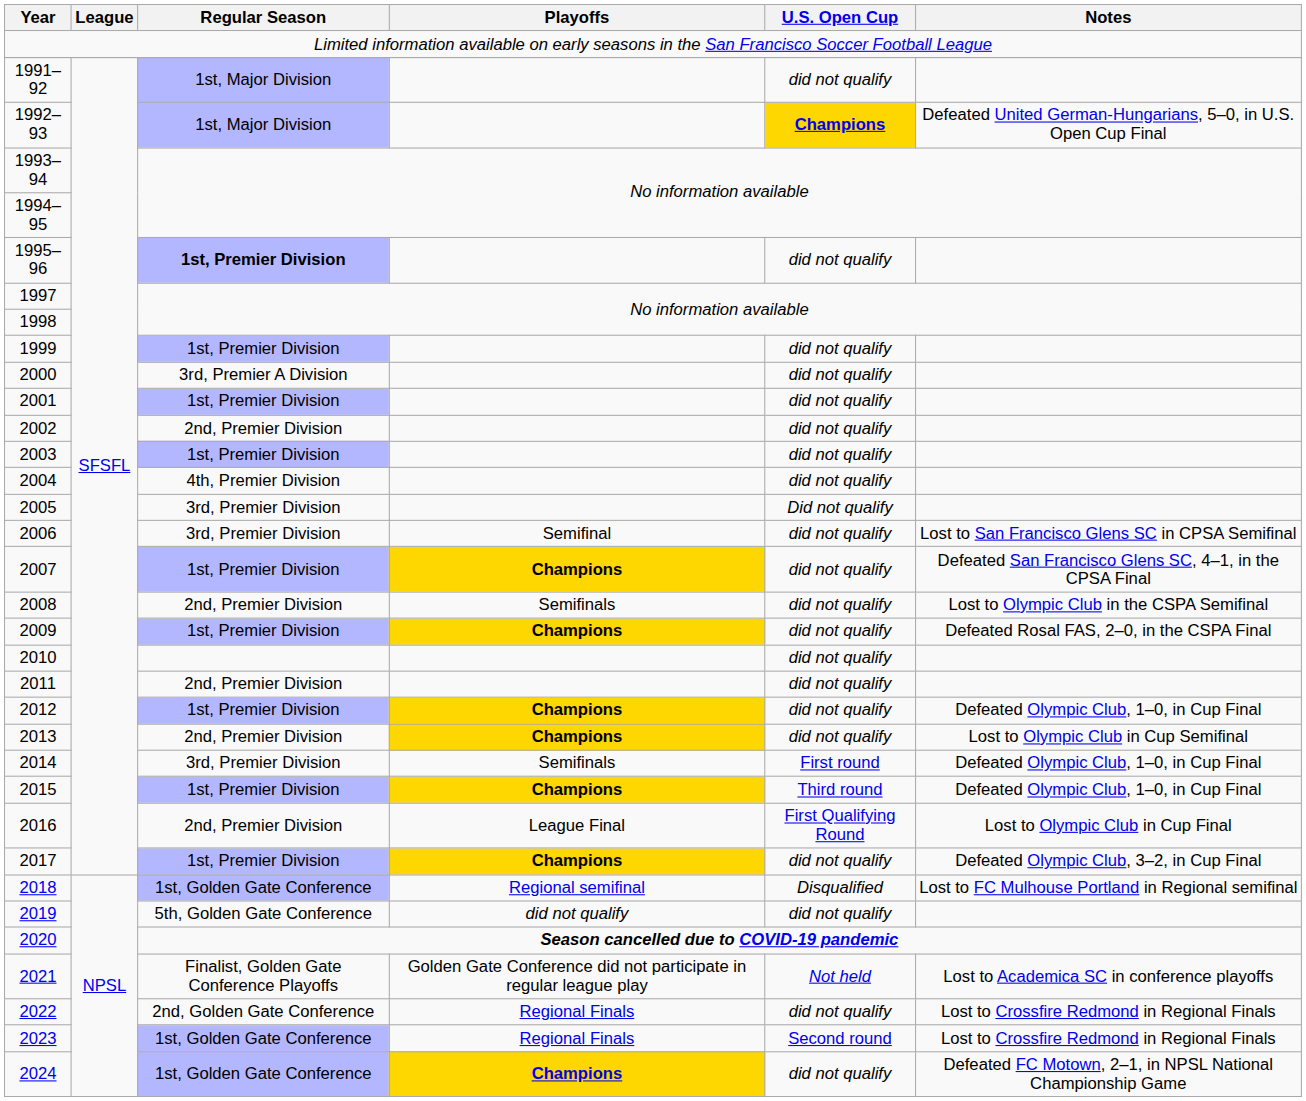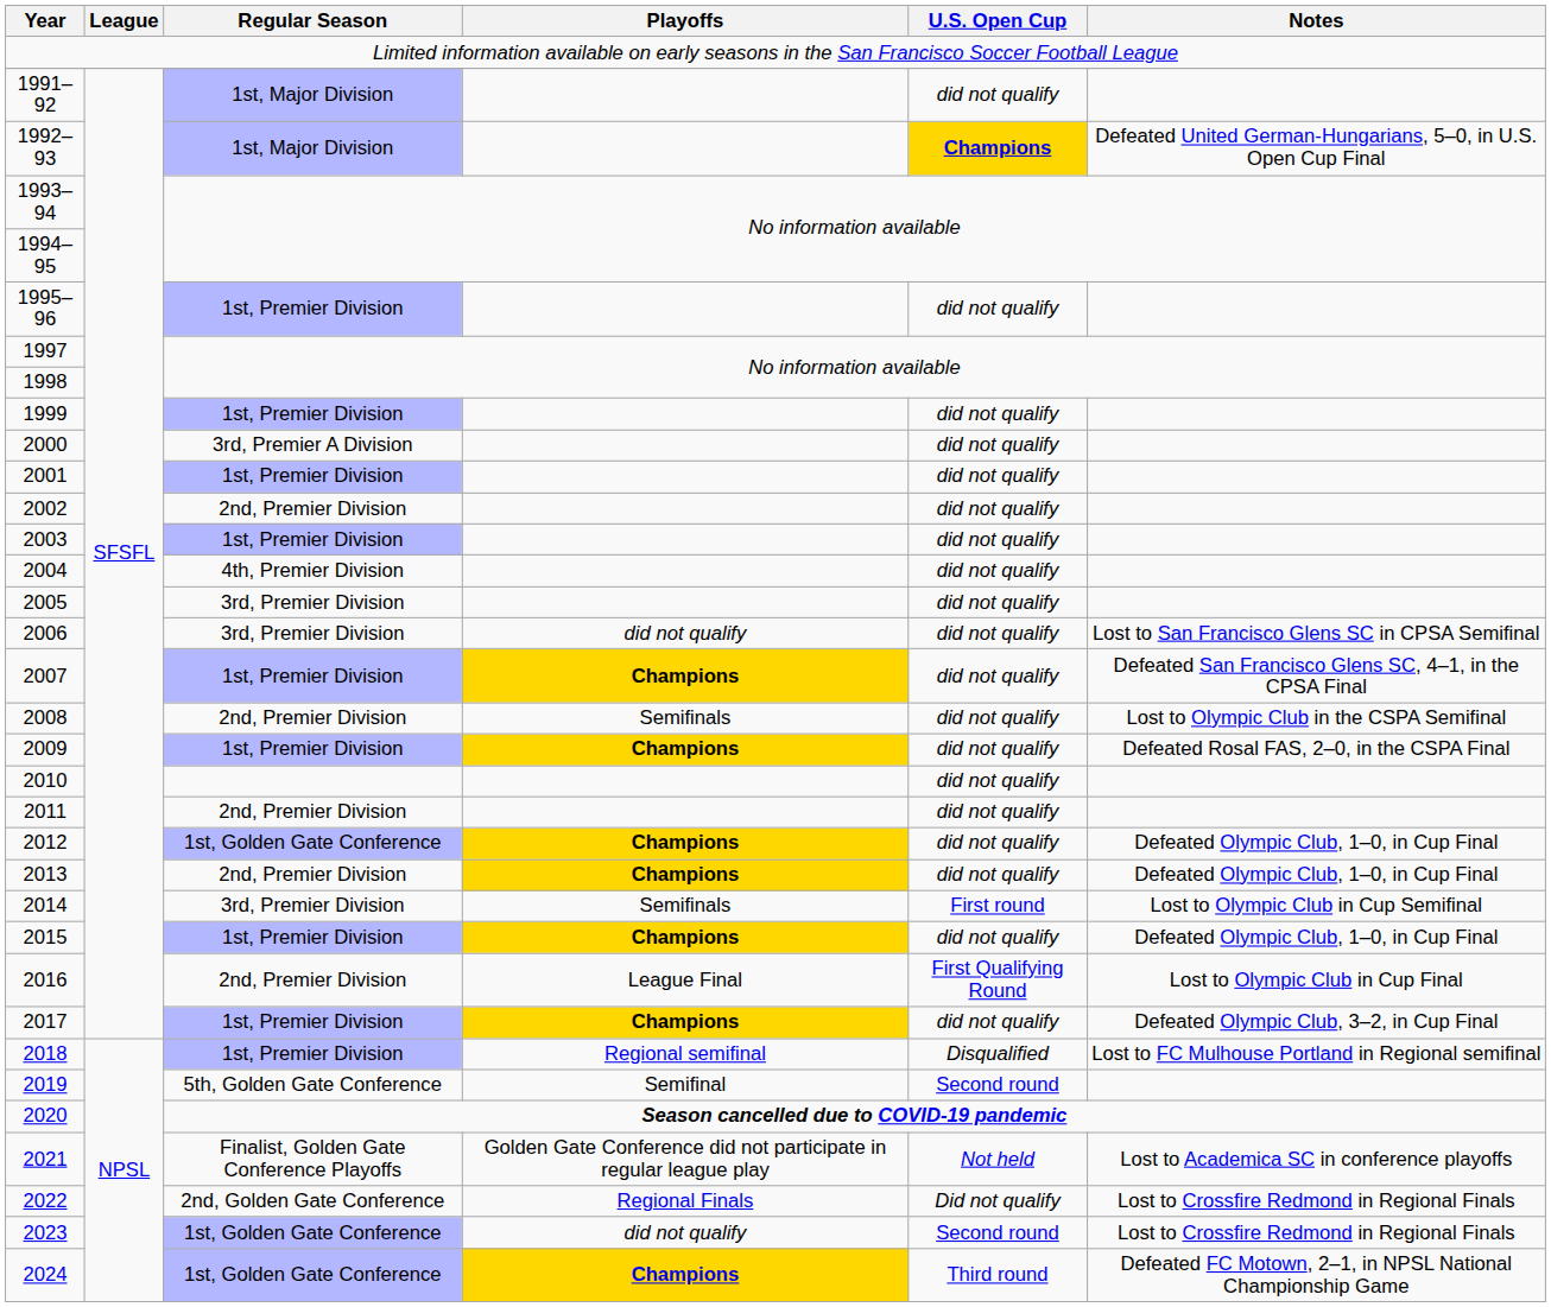 <table class="wikitable">
 <tr>
 <th>Year</th>
 <th>League</th>
 <th>Regular Season</th>
 <th>Playoffs</th>
 <th><a href='#'>U.S. Open Cup</a></th>
 <th>Notes</th>
 </tr>
 <tr>
 <td colspan="6" style="text-align:center;"><em>Limited information available on early seasons in the <a href='#'>San Francisco Soccer Football League</a></em></td>
 </tr>
 <tr>
 </tr>
 <tr>
 <td style="text-align:center;">1991–92</td>
 <td style="text-align:center;" rowspan="26"><a href='#'>SFSFL</a></td>
 <td style="text-align:center;" bgcolor="B3B7FF">1st, Major Division</td>
 <td style="text-align:center;"></td>
 <td style="text-align:center;"><em>did not qualify</em></td>
 <td style="text-align:center;"></td>
 </tr>
 <tr>
 <td style="text-align:center;">1992–93</td>
 <td style="text-align:center;" bgcolor="B3B7FF">1st, Major Division</td>
 <td style="text-align:center;"></td>
 <td style="text-align:center;" bgcolor="gold"><a href='#'><strong>Champions</strong></a></td>
 <td style="text-align:center;">Defeated <a href='#'>United German-Hungarians</a>, 5–0, in U.S. Open Cup Final</td>
 </tr>
 <tr>
 <td style="text-align:center;">1993–94</td>
 <td colspan="4" rowspan="2" style="text-align:center;"><em>No information available</em></td>
 </tr>
 <tr>
 <td style="text-align:center;">1994–95</td>
 </tr>
 <tr>
 <td style="text-align:center;">1995–96</td>
-<td style="text-align:center;" bgcolor="B3B7FF"><strong>1st, Premier Division</strong></td>
+<td style="text-align:center;" bgcolor="B3B7FF">1st, Premier Division</td>
 <td style="text-align:center;"></td>
 <td style="text-align:center;"><em>did not qualify</em></td>
 <td style="text-align:center;"></td>
 </tr>
 <tr>
 <td style="text-align:center;">1997</td>
 <td colspan="4" rowspan="2" style="text-align:center;"><em>No information available</em></td>
 </tr>
 <tr>
 <td style="text-align:center;">1998</td>
 </tr>
 <tr>
 <td style="text-align:center;">1999</td>
 <td style="text-align:center;" bgcolor="B3B7FF">1st, Premier Division</td>
 <td style="text-align:center;"></td>
 <td style="text-align:center;"><em>did not qualify</em></td>
 <td style="text-align:center;"></td>
 </tr>
 <tr>
 <td style="text-align:center;">2000</td>
 <td style="text-align:center;">3rd, Premier A Division</td>
 <td style="text-align:center;"></td>
 <td style="text-align:center;"><em>did not qualify</em></td>
 <td style="text-align:center;"></td>
 </tr>
 <tr>
 <td style="text-align:center;">2001</td>
 <td style="text-align:center;" bgcolor="B3B7FF">1st, Premier Division</td>
 <td style="text-align:center;"></td>
 <td style="text-align:center;"><em>did not qualify</em></td>
 <td style="text-align:center;"></td>
 </tr>
 <tr>
 <td style="text-align:center;">2002</td>
 <td style="text-align:center;">2nd, Premier Division</td>
 <td style="text-align:center;"></td>
 <td style="text-align:center;"><em>did not qualify</em></td>
 <td style="text-align:center;"></td>
 </tr>
 <tr>
 <td style="text-align:center;">2003</td>
 <td style="text-align:center;" bgcolor="B3B7FF">1st, Premier Division</td>
 <td style="text-align:center;"></td>
 <td style="text-align:center;"><em>did not qualify</em></td>
 <td style="text-align:center;"></td>
 </tr>
 <tr>
 <td style="text-align:center;">2004</td>
 <td style="text-align:center;">4th, Premier Division</td>
 <td style="text-align:center;"></td>
 <td style="text-align:center;"><em>did not qualify</em></td>
 <td style="text-align:center;"></td>
 </tr>
 <tr>
 <td style="text-align:center;">2005</td>
 <td style="text-align:center;">3rd, Premier Division</td>
 <td style="text-align:center;"></td>
-<td style="text-align:center;"><em>Did not qualify</em></td>
+<td style="text-align:center;"><em>did not qualify</em></td>
 <td style="text-align:center;"></td>
 </tr>
 <tr>
 <td style="text-align:center;">2006</td>
 <td style="text-align:center;">3rd, Premier Division</td>
-<td style="text-align:center;">Semifinal</td>
+<td style="text-align:center;"><em>did not qualify</em></td>
 <td style="text-align:center;"><em>did not qualify</em></td>
 <td style="text-align:center;">Lost to <a href='#'>San Francisco Glens SC</a> in CPSA Semifinal</td>
 </tr>
 <tr>
 <td style="text-align:center;">2007</td>
 <td style="text-align:center;" bgcolor="B3B7FF">1st, Premier Division</td>
 <td style="text-align:center;" bgcolor="gold"><strong>Champions</strong></td>
 <td style="text-align:center;"><em>did not qualify</em></td>
 <td style="text-align:center;">Defeated <a href='#'>San Francisco Glens SC</a>, 4–1, in the CPSA Final</td>
 </tr>
 <tr>
 <td style="text-align:center;">2008</td>
 <td style="text-align:center;">2nd, Premier Division</td>
 <td style="text-align:center;">Semifinals</td>
 <td style="text-align:center;"><em>did not qualify</em></td>
 <td style="text-align:center;">Lost to <a href='#'>Olympic Club</a> in the CSPA Semifinal</td>
 </tr>
 <tr>
 <td style="text-align:center;">2009</td>
 <td style="text-align:center;" bgcolor="B3B7FF">1st, Premier Division</td>
 <td style="text-align:center;" bgcolor="gold"><strong>Champions</strong></td>
 <td style="text-align:center;"><em>did not qualify</em></td>
 <td style="text-align:center;">Defeated Rosal FAS, 2–0, in the CSPA Final</td>
 </tr>
 <tr>
 <td style="text-align:center;">2010</td>
 <td style="text-align:center;"></td>
 <td style="text-align:center;"></td>
 <td style="text-align:center;"><em>did not qualify</em></td>
 <td style="text-align:center;"></td>
 </tr>
 <tr>
 <td style="text-align:center;">2011</td>
 <td style="text-align:center;">2nd, Premier Division</td>
 <td style="text-align:center;"></td>
 <td style="text-align:center;"><em>did not qualify</em></td>
 <td style="text-align:center;"></td>
 </tr>
 <tr>
 <td style="text-align:center;">2012</td>
-<td style="text-align:center;" bgcolor="B3B7FF">1st, Premier Division</td>
+<td style="text-align:center;" bgcolor="B3B7FF">1st, Golden Gate Conference</td>
 <td style="text-align:center;" bgcolor="gold"><strong>Champions</strong></td>
 <td style="text-align:center;"><em>did not qualify</em></td>
 <td style="text-align:center;">Defeated <a href='#'>Olympic Club</a>, 1–0, in Cup Final</td>
 </tr>
 <tr>
 <td style="text-align:center;">2013</td>
 <td style="text-align:center;">2nd, Premier Division</td>
 <td style="text-align:center;" bgcolor="gold"><strong>Champions</strong></td>
 <td style="text-align:center;"><em>did not qualify</em></td>
-<td style="text-align:center;">Lost to <a href='#'>Olympic Club</a> in Cup Semifinal</td>
+<td style="text-align:center;">Defeated <a href='#'>Olympic Club</a>, 1–0, in Cup Final</td>
 </tr>
 <tr>
 <td style="text-align:center;">2014</td>
 <td style="text-align:center;">3rd, Premier Division</td>
 <td style="text-align:center;">Semifinals</td>
 <td style="text-align:center;"><a href='#'>First round</a></td>
-<td style="text-align:center;">Defeated <a href='#'>Olympic Club</a>, 1–0, in Cup Final</td>
+<td style="text-align:center;">Lost to <a href='#'>Olympic Club</a> in Cup Semifinal</td>
 </tr>
 <tr>
 <td style="text-align:center;">2015</td>
 <td style="text-align:center;" bgcolor="B3B7FF">1st, Premier Division</td>
 <td style="text-align:center;" bgcolor="gold"><strong>Champions</strong></td>
-<td style="text-align:center;"><a href='#'>Third round</a></td>
+<td style="text-align:center;"><em>did not qualify</em></td>
 <td style="text-align:center;">Defeated <a href='#'>Olympic Club</a>, 1–0, in Cup Final</td>
 </tr>
 <tr>
 <td style="text-align:center;">2016</td>
 <td style="text-align:center;">2nd, Premier Division</td>
 <td style="text-align:center;">League Final</td>
 <td style="text-align:center;"><a href='#'>First Qualifying Round</a></td>
 <td style="text-align:center;">Lost to <a href='#'>Olympic Club</a> in Cup Final</td>
 </tr>
 <tr>
 <td style="text-align:center;">2017</td>
 <td style="text-align:center;" bgcolor="B3B7FF">1st, Premier Division</td>
 <td style="text-align:center;" bgcolor="gold"><strong>Champions</strong></td>
 <td style="text-align:center;"><em>did not qualify</em></td>
 <td style="text-align:center;">Defeated <a href='#'>Olympic Club</a>, 3–2, in Cup Final</td>
 </tr>
 <tr>
 <td style="text-align:center;"><a href='#'>2018</a></td>
 <td style="text-align:center;" rowspan="7"><a href='#'>NPSL</a></td>
-<td style="text-align:center;" bgcolor="B3B7FF">1st, Golden Gate Conference</td>
+<td style="text-align:center;" bgcolor="B3B7FF">1st, Premier Division</td>
 <td style="text-align:center;"><a href='#'>Regional semifinal</a></td>
 <td style="text-align:center;"><em>Disqualified</em></td>
 <td style="text-align:center;">Lost to <a href='#'>FC Mulhouse Portland</a> in Regional semifinal</td>
 </tr>
 <tr>
 <td style="text-align:center;"><a href='#'>2019</a></td>
 <td style="text-align:center;">5th, Golden Gate Conference</td>
-<td style="text-align:center;"><em>did not qualify</em></td>
-<td style="text-align:center;"><em>did not qualify</em></td>
+<td style="text-align:center;">Semifinal</td>
+<td style="text-align:center;"><a href='#'>Second round</a></td>
 <td></td>
 </tr>
 <tr>
 <td style="text-align:center;"><a href='#'>2020</a></td>
 <td colspan="4" style="text-align:center;"><strong><em>Season cancelled due to <a href='#'>COVID-19 pandemic</a></em></strong></td>
 </tr>
 <tr>
 <td style="text-align:center;"><a href='#'>2021</a></td>
 <td style="text-align:center;">Finalist, Golden Gate Conference Playoffs</td>
 <td style="text-align:center;">Golden Gate Conference did not participate in regular league play</td>
 <td style="text-align:center;"><em><a href='#'>Not held</a></em></td>
 <td style="text-align:center;">Lost to <a href='#'>Academica SC</a> in conference playoffs</td>
 </tr>
 <tr>
 <td style="text-align:center;"><a href='#'>2022</a></td>
 <td style="text-align:center;">2nd, Golden Gate Conference</td>
 <td style="text-align:center;"><a href='#'>Regional Finals</a></td>
-<td style="text-align:center;"><em>did not qualify</em></td>
+<td style="text-align:center;"><em>Did not qualify</em></td>
 <td style="text-align:center;">Lost to <a href='#'>Crossfire Redmond</a> in Regional Finals</td>
 </tr>
 <tr>
 <td style="text-align:center;"><a href='#'>2023</a></td>
 <td style="text-align:center;" bgcolor="B3B7FF">1st, Golden Gate Conference</td>
-<td style="text-align:center;"><a href='#'>Regional Finals</a></td>
+<td style="text-align:center;"><em>did not qualify</em></td>
 <td style="text-align:center;"><a href='#'>Second round</a></td>
 <td style="text-align:center;">Lost to <a href='#'>Crossfire Redmond</a> in Regional Finals</td>
 </tr>
 <tr>
 <td style="text-align:center;"><a href='#'>2024</a></td>
 <td style="text-align:center;" bgcolor="B3B7FF">1st, Golden Gate Conference</td>
 <td style="text-align:center;" bgcolor="gold"><strong><a href='#'>Champions</a></strong></td>
-<td style="text-align:center;"><em>did not qualify</em></td>
+<td style="text-align:center;"><a href='#'>Third round</a></td>
 <td style="text-align:center;">Defeated <a href='#'>FC Motown</a>, 2–1, in NPSL National Championship Game</td>
 </tr>
 <tr>
 </tr>
 </table>
